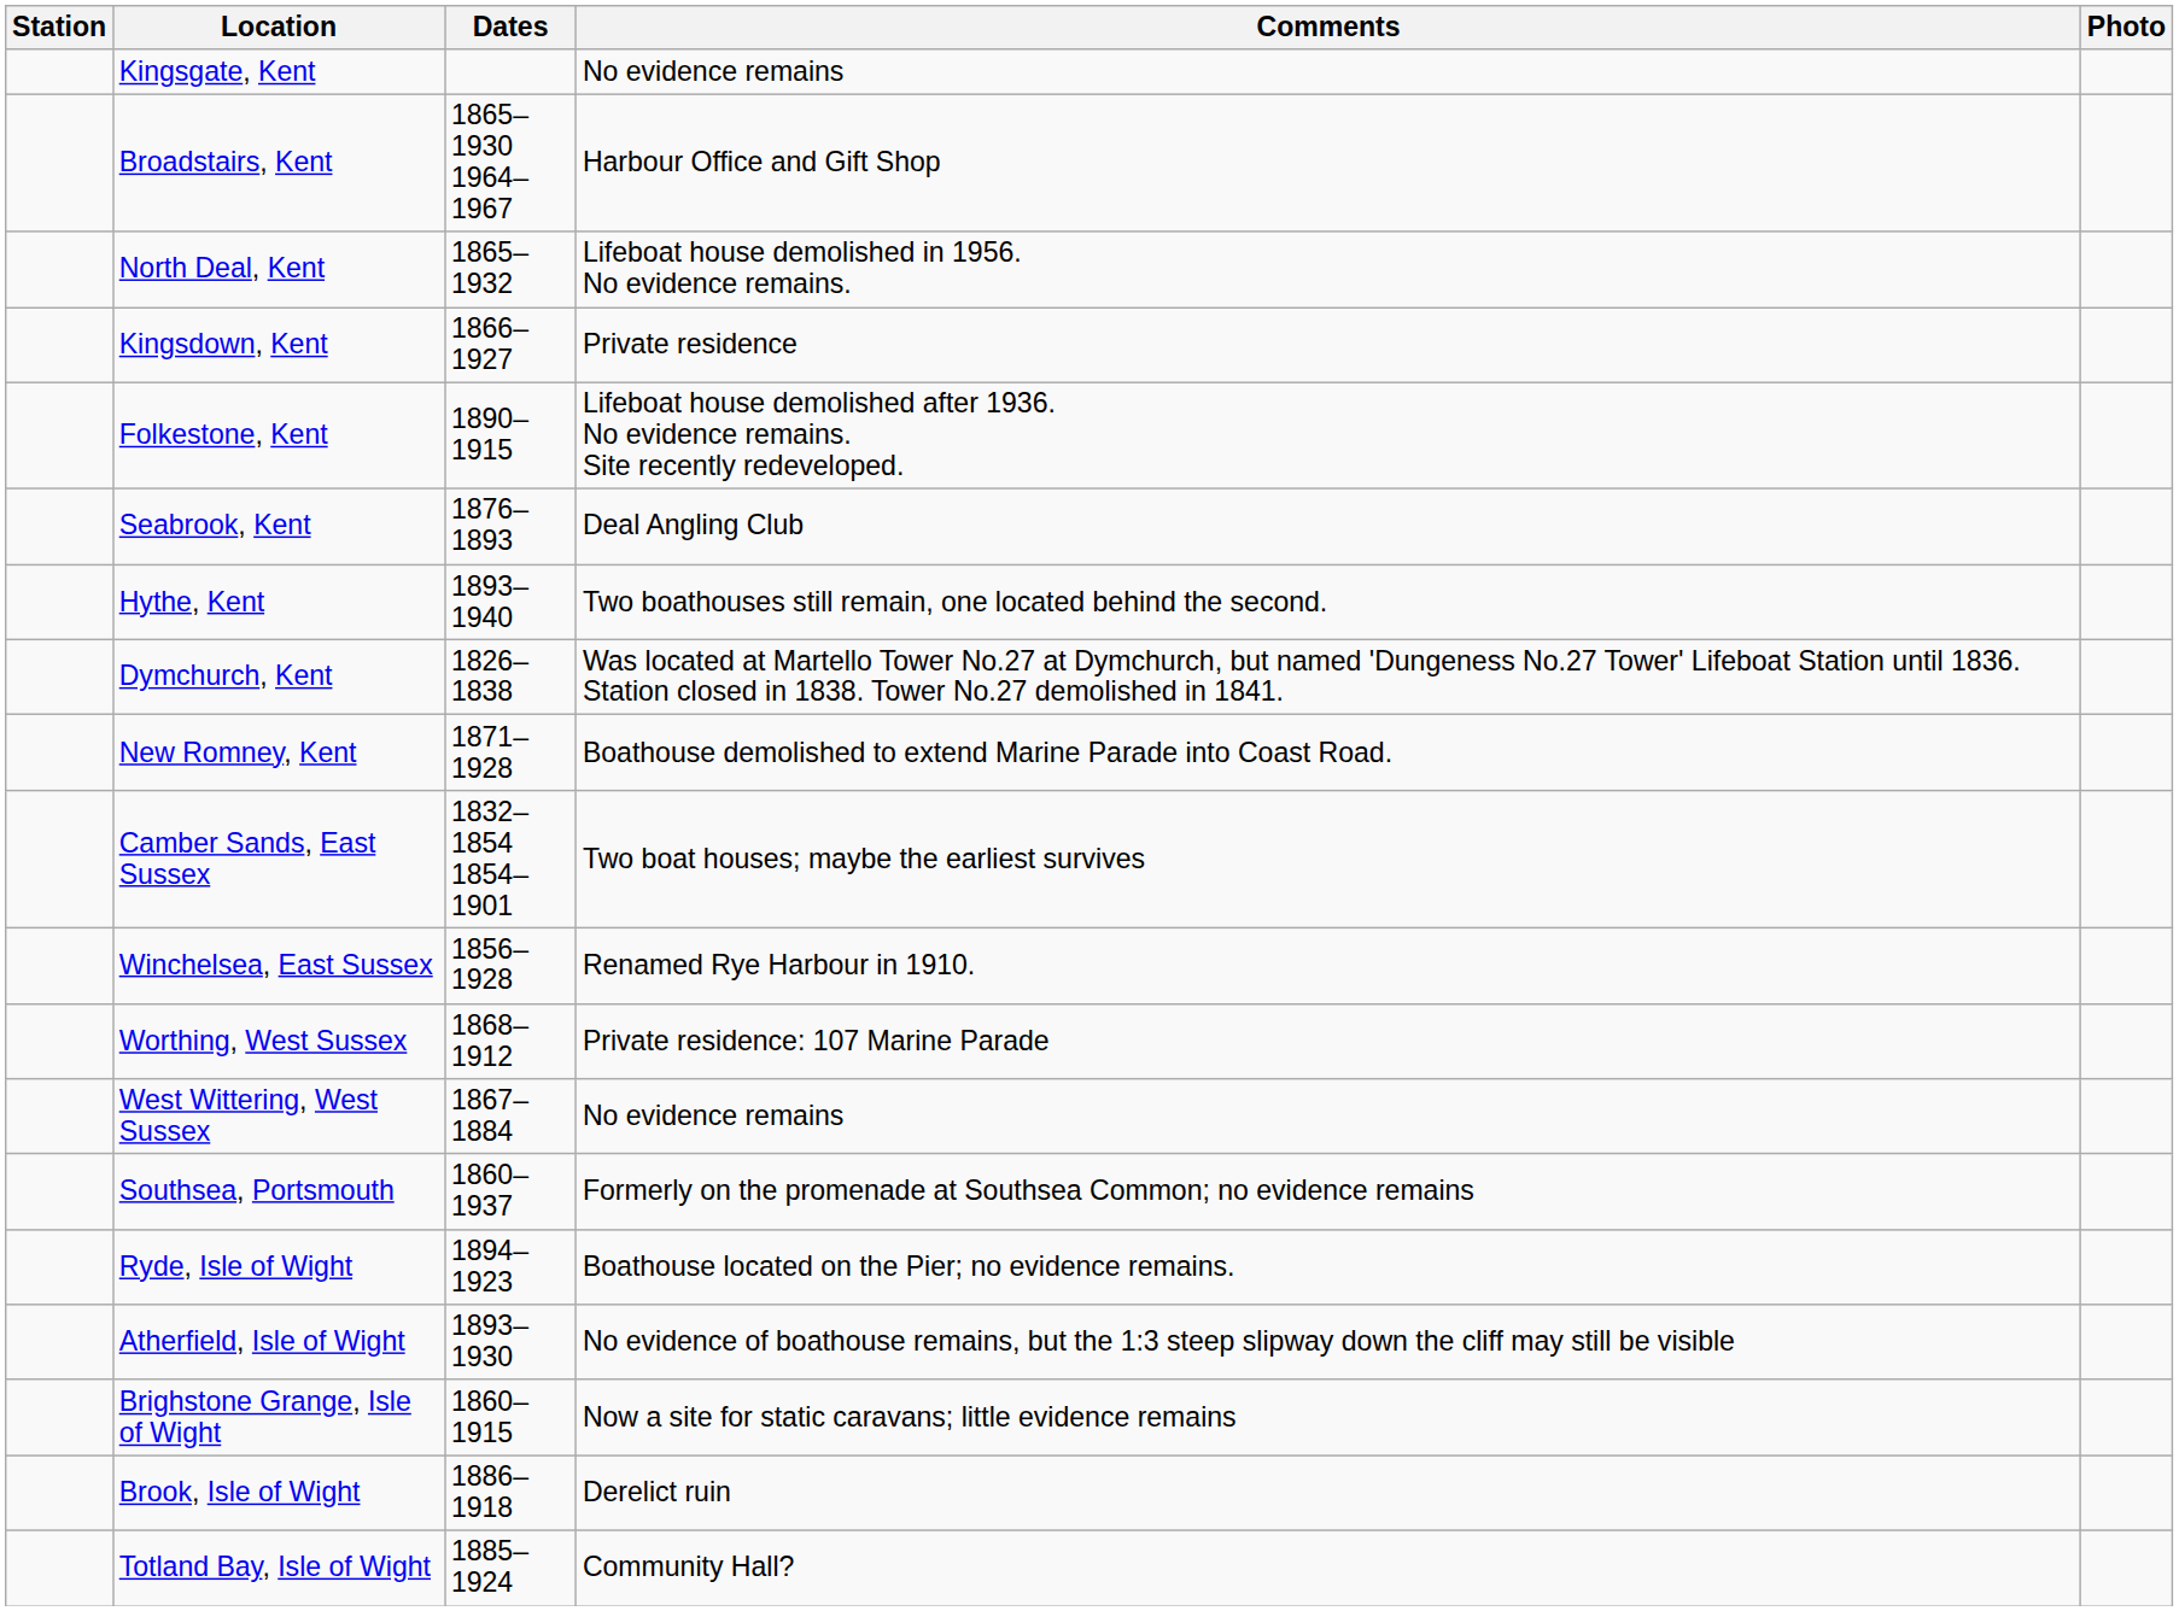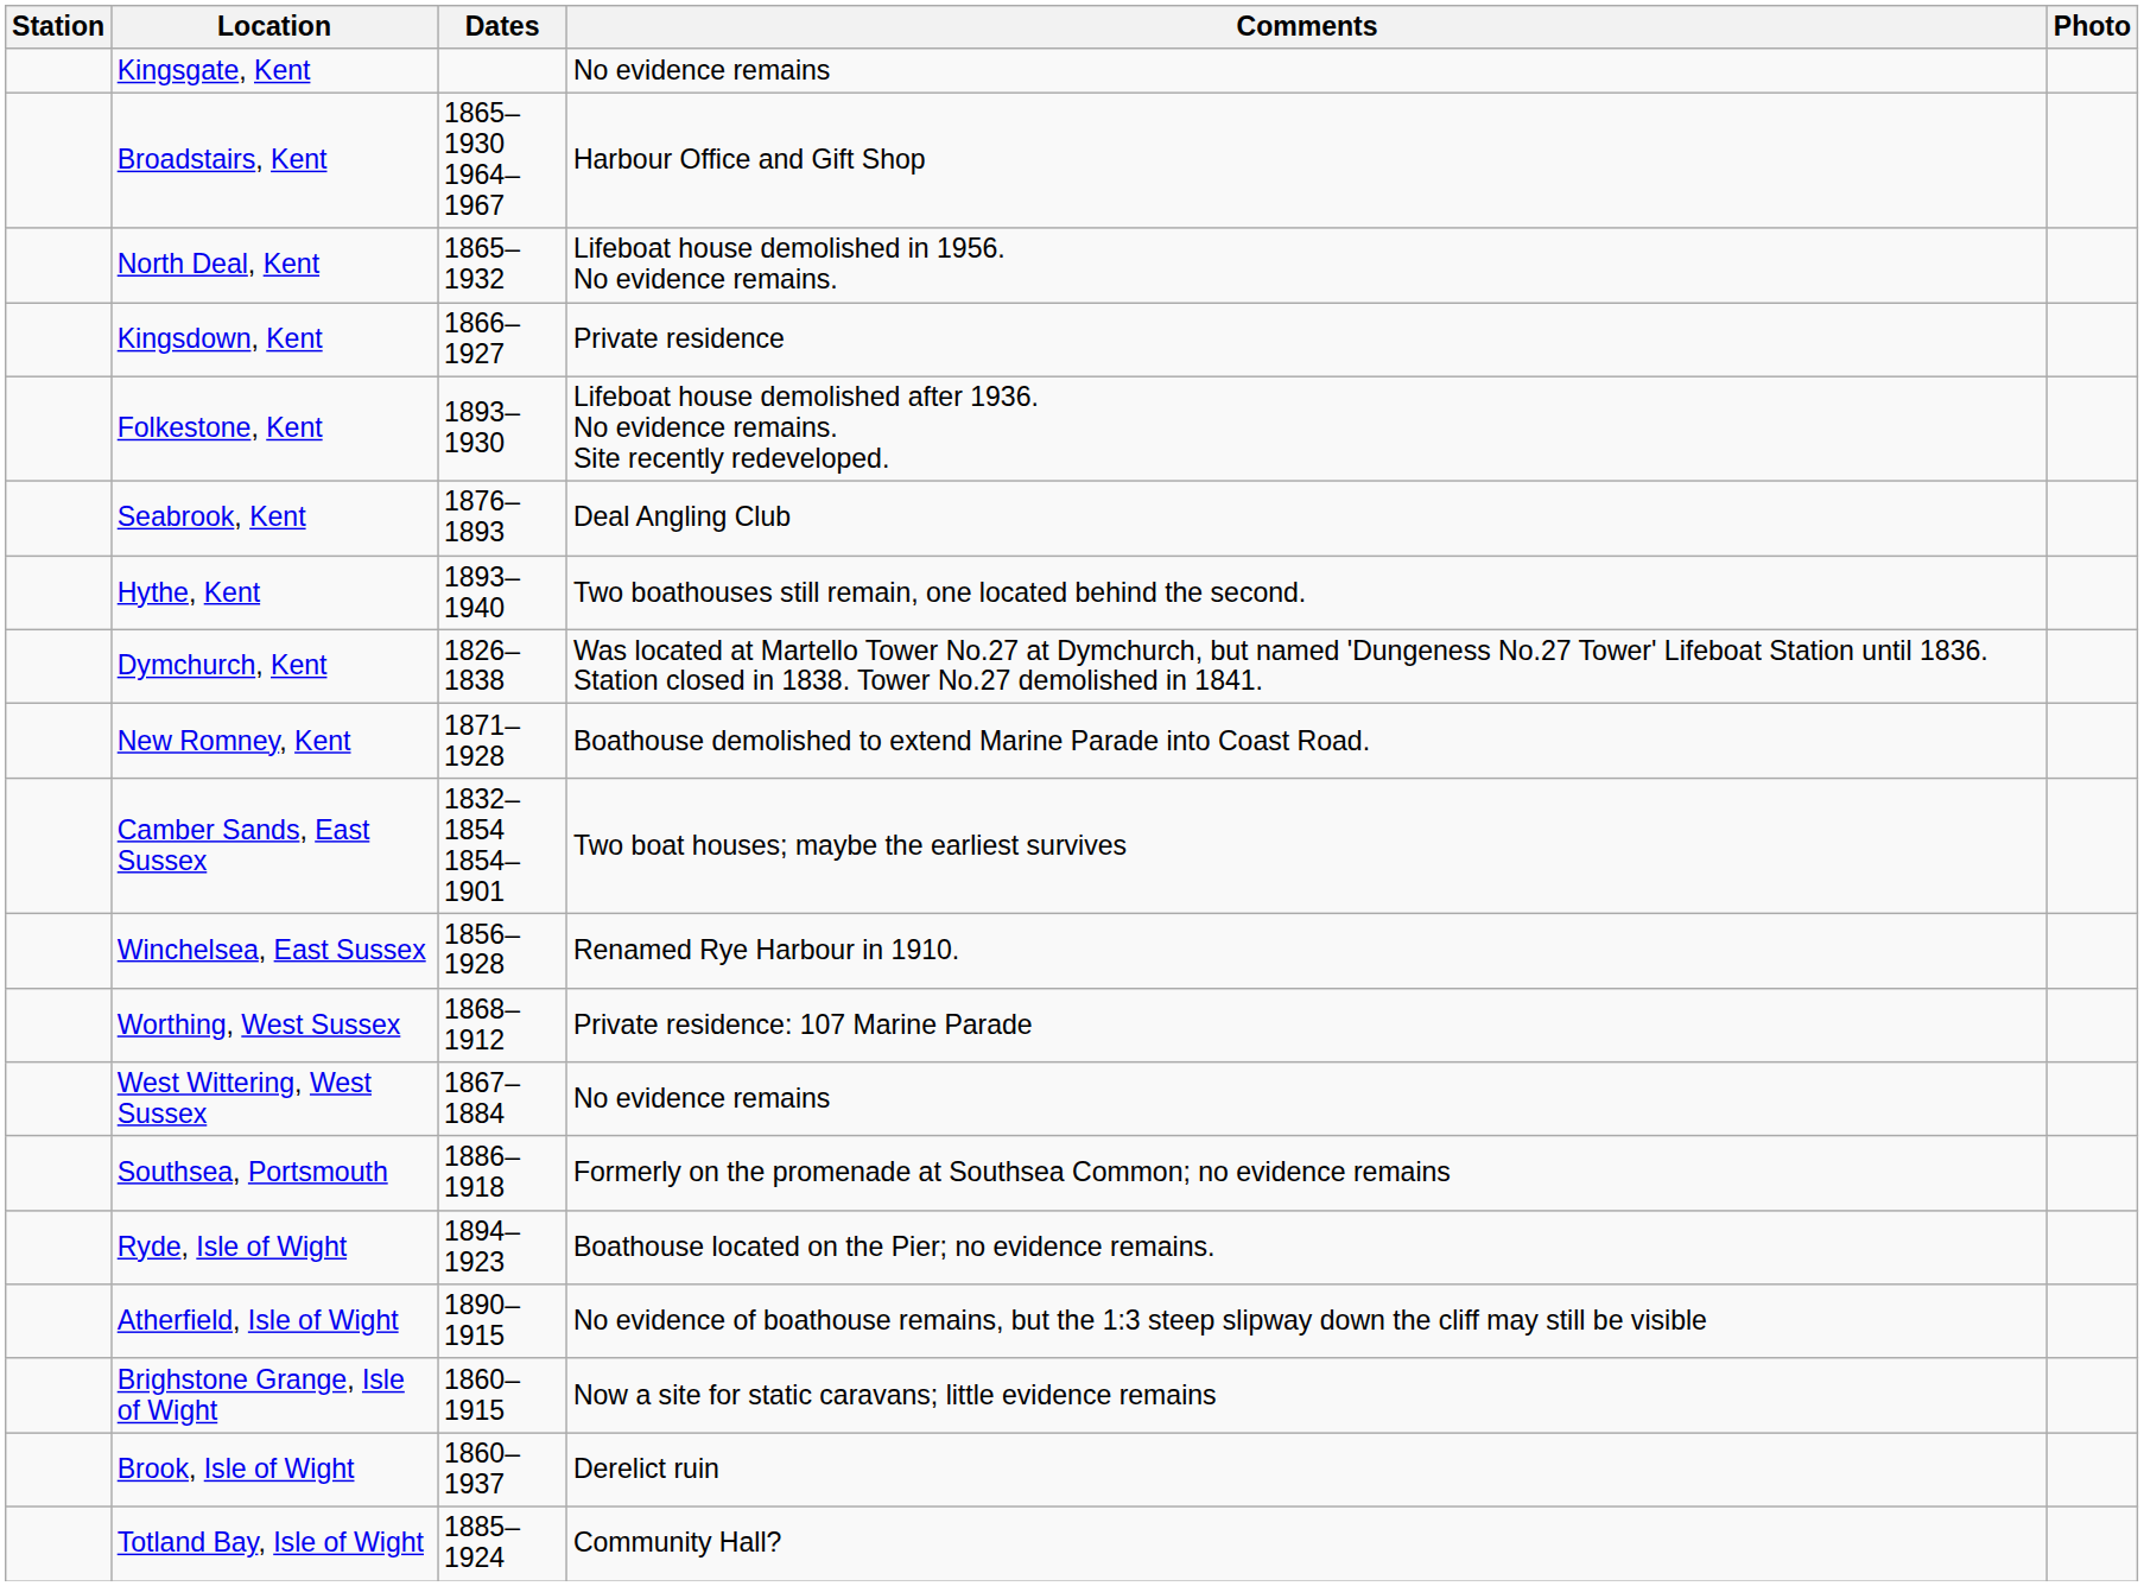 <table class="wikitable">
 <tr>
 <th>Station</th>
 <th>Location</th>
 <th>Dates</th>
 <th>Comments</th>
 <th>Photo</th>
 </tr>
 <tr>
 <td></td>
 <td><a href='#'>Kingsgate</a>, <a href='#'>Kent</a></td>
 <td></td>
 <td>No evidence remains</td>
 <td></td>
 </tr>
 <tr>
 <td></td>
 <td><a href='#'>Broadstairs</a>, <a href='#'>Kent</a></td>
 <td>1865–1930<br>1964–1967</td>
 <td>Harbour Office and Gift Shop</td>
 <td></td>
 </tr>
 <tr>
 <td></td>
 <td><a href='#'>North Deal</a>, <a href='#'>Kent</a></td>
 <td>1865–1932</td>
 <td>Lifeboat house demolished in 1956.<br>No evidence remains.</td>
 <td></td>
 </tr>
 <tr>
 <td></td>
 <td><a href='#'>Kingsdown</a>, <a href='#'>Kent</a></td>
 <td>1866–1927</td>
 <td>Private residence</td>
 <td></td>
 </tr>
 <tr>
 <td></td>
 <td><a href='#'>Folkestone</a>, <a href='#'>Kent</a></td>
-<td>1890–1915</td>
+<td>1893–1930</td>
 <td>Lifeboat house demolished after 1936.<br>No evidence remains.<br>Site recently redeveloped.</td>
 <td></td>
 </tr>
 <tr>
 <td></td>
 <td><a href='#'>Seabrook</a>, <a href='#'>Kent</a></td>
 <td>1876–1893</td>
 <td>Deal Angling Club</td>
 <td></td>
 </tr>
 <tr>
 <td></td>
 <td><a href='#'>Hythe</a>, <a href='#'>Kent</a></td>
 <td>1893–1940</td>
 <td>Two boathouses still remain, one located behind the second.</td>
 <td></td>
 </tr>
 <tr>
 <td></td>
 <td><a href='#'>Dymchurch</a>, <a href='#'>Kent</a></td>
 <td>1826–1838</td>
 <td>Was located at Martello Tower No.27 at Dymchurch, but named 'Dungeness No.27 Tower' Lifeboat Station until 1836. Station closed in 1838. Tower No.27 demolished in 1841. </td>
 <td></td>
 </tr>
 <tr>
 <td></td>
 <td><a href='#'>New Romney</a>, <a href='#'>Kent</a></td>
 <td>1871–1928</td>
 <td>Boathouse demolished to extend Marine Parade into Coast Road.</td>
 <td></td>
 </tr>
 <tr>
 <td></td>
 <td><a href='#'>Camber Sands</a>, <a href='#'>East Sussex</a></td>
 <td>1832–1854<br>1854–1901</td>
 <td>Two boat houses; maybe the earliest survives</td>
 <td></td>
 </tr>
 <tr>
 <td></td>
 <td><a href='#'>Winchelsea</a>, <a href='#'>East Sussex</a></td>
 <td>1856–1928</td>
 <td>Renamed Rye Harbour in 1910.</td>
 <td></td>
 </tr>
 <tr>
 <td></td>
 <td><a href='#'>Worthing</a>, <a href='#'>West Sussex</a></td>
 <td>1868–1912</td>
 <td>Private residence: 107 Marine Parade</td>
 <td></td>
 </tr>
 <tr>
 <td></td>
 <td><a href='#'>West Wittering</a>, <a href='#'>West Sussex</a></td>
 <td>1867–1884</td>
 <td>No evidence remains</td>
 <td></td>
 </tr>
 <tr>
 <td></td>
 <td><a href='#'>Southsea</a>, <a href='#'>Portsmouth</a></td>
-<td>1860–1937</td>
+<td>1886–1918</td>
 <td>Formerly on the promenade at Southsea Common; no evidence remains</td>
 <td></td>
 </tr>
 <tr>
 <td></td>
 <td><a href='#'>Ryde</a>, <a href='#'>Isle of Wight</a></td>
 <td>1894–1923</td>
 <td>Boathouse located on the Pier; no evidence remains.</td>
 <td></td>
 </tr>
 <tr>
 <td></td>
 <td><a href='#'>Atherfield</a>, <a href='#'>Isle of Wight</a></td>
-<td>1893–1930</td>
+<td>1890–1915</td>
 <td>No evidence of boathouse remains, but the 1:3 steep slipway down the cliff may still be visible</td>
 <td></td>
 </tr>
 <tr>
 <td></td>
 <td><a href='#'>Brighstone Grange</a>, <a href='#'>Isle of Wight</a></td>
 <td>1860–1915</td>
 <td>Now a site for static caravans; little evidence remains</td>
 <td></td>
 </tr>
 <tr>
 <td></td>
 <td><a href='#'>Brook</a>, <a href='#'>Isle of Wight</a></td>
-<td>1886–1918</td>
+<td>1860–1937</td>
 <td>Derelict ruin</td>
 <td></td>
 </tr>
 <tr>
 <td></td>
 <td><a href='#'>Totland Bay</a>, <a href='#'>Isle of Wight</a></td>
 <td>1885–1924</td>
 <td>Community Hall?</td>
 <td></td>
 </tr>
 <tr>
 </tr>
 </table>
